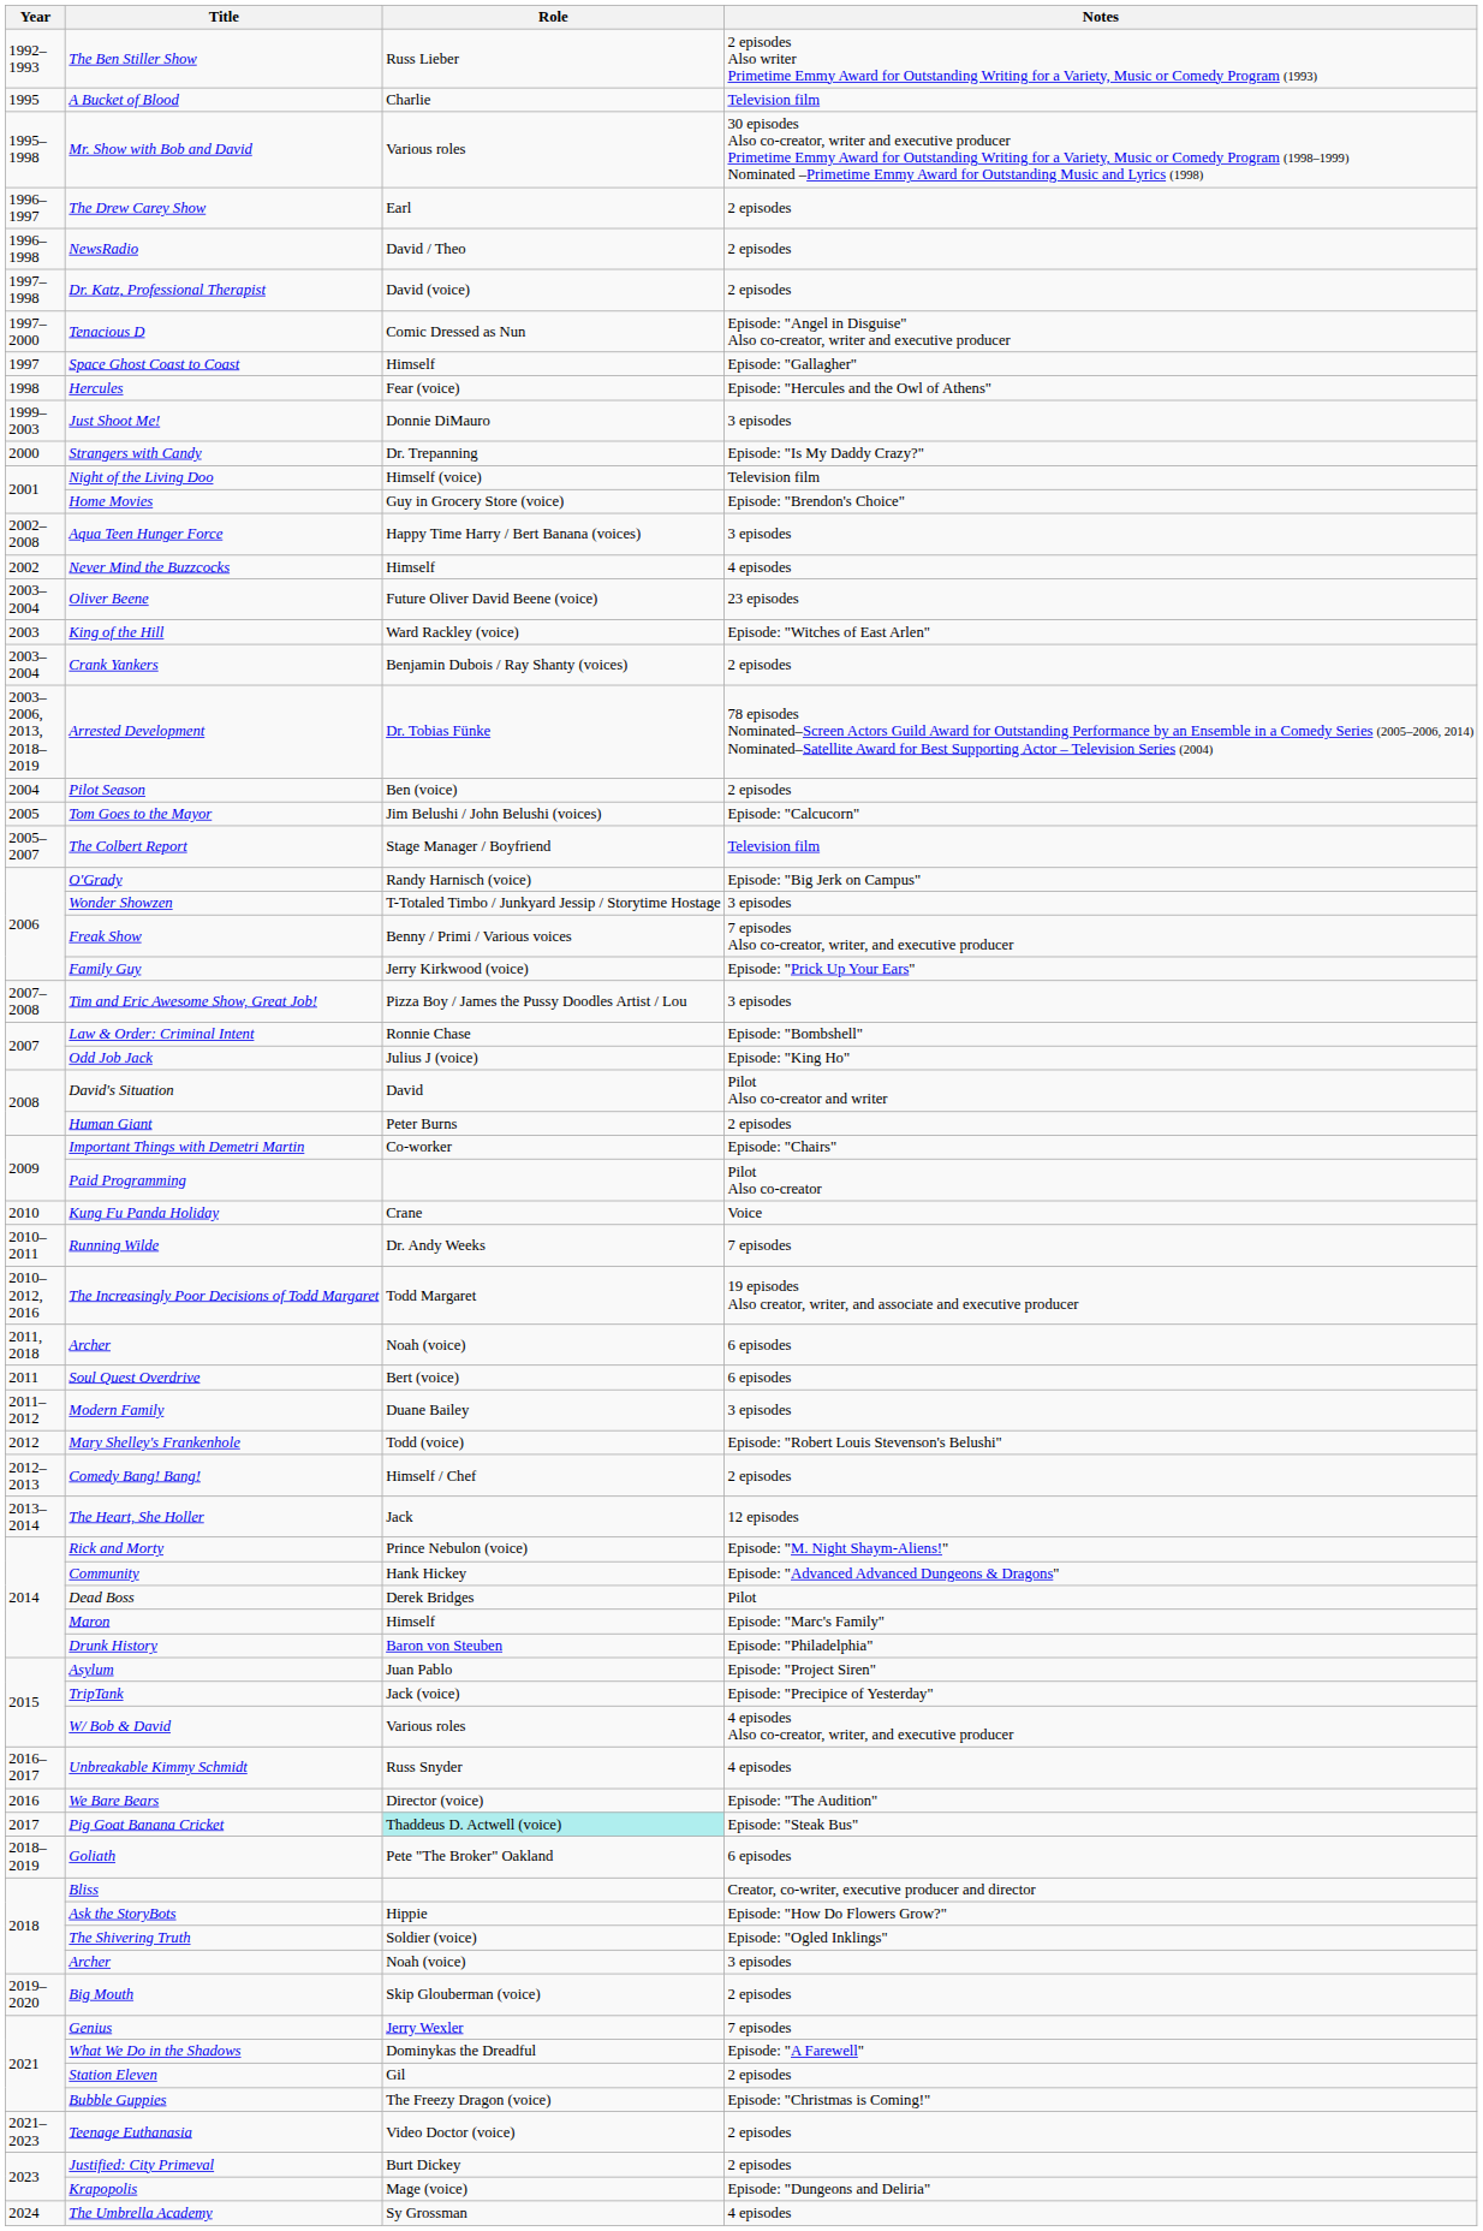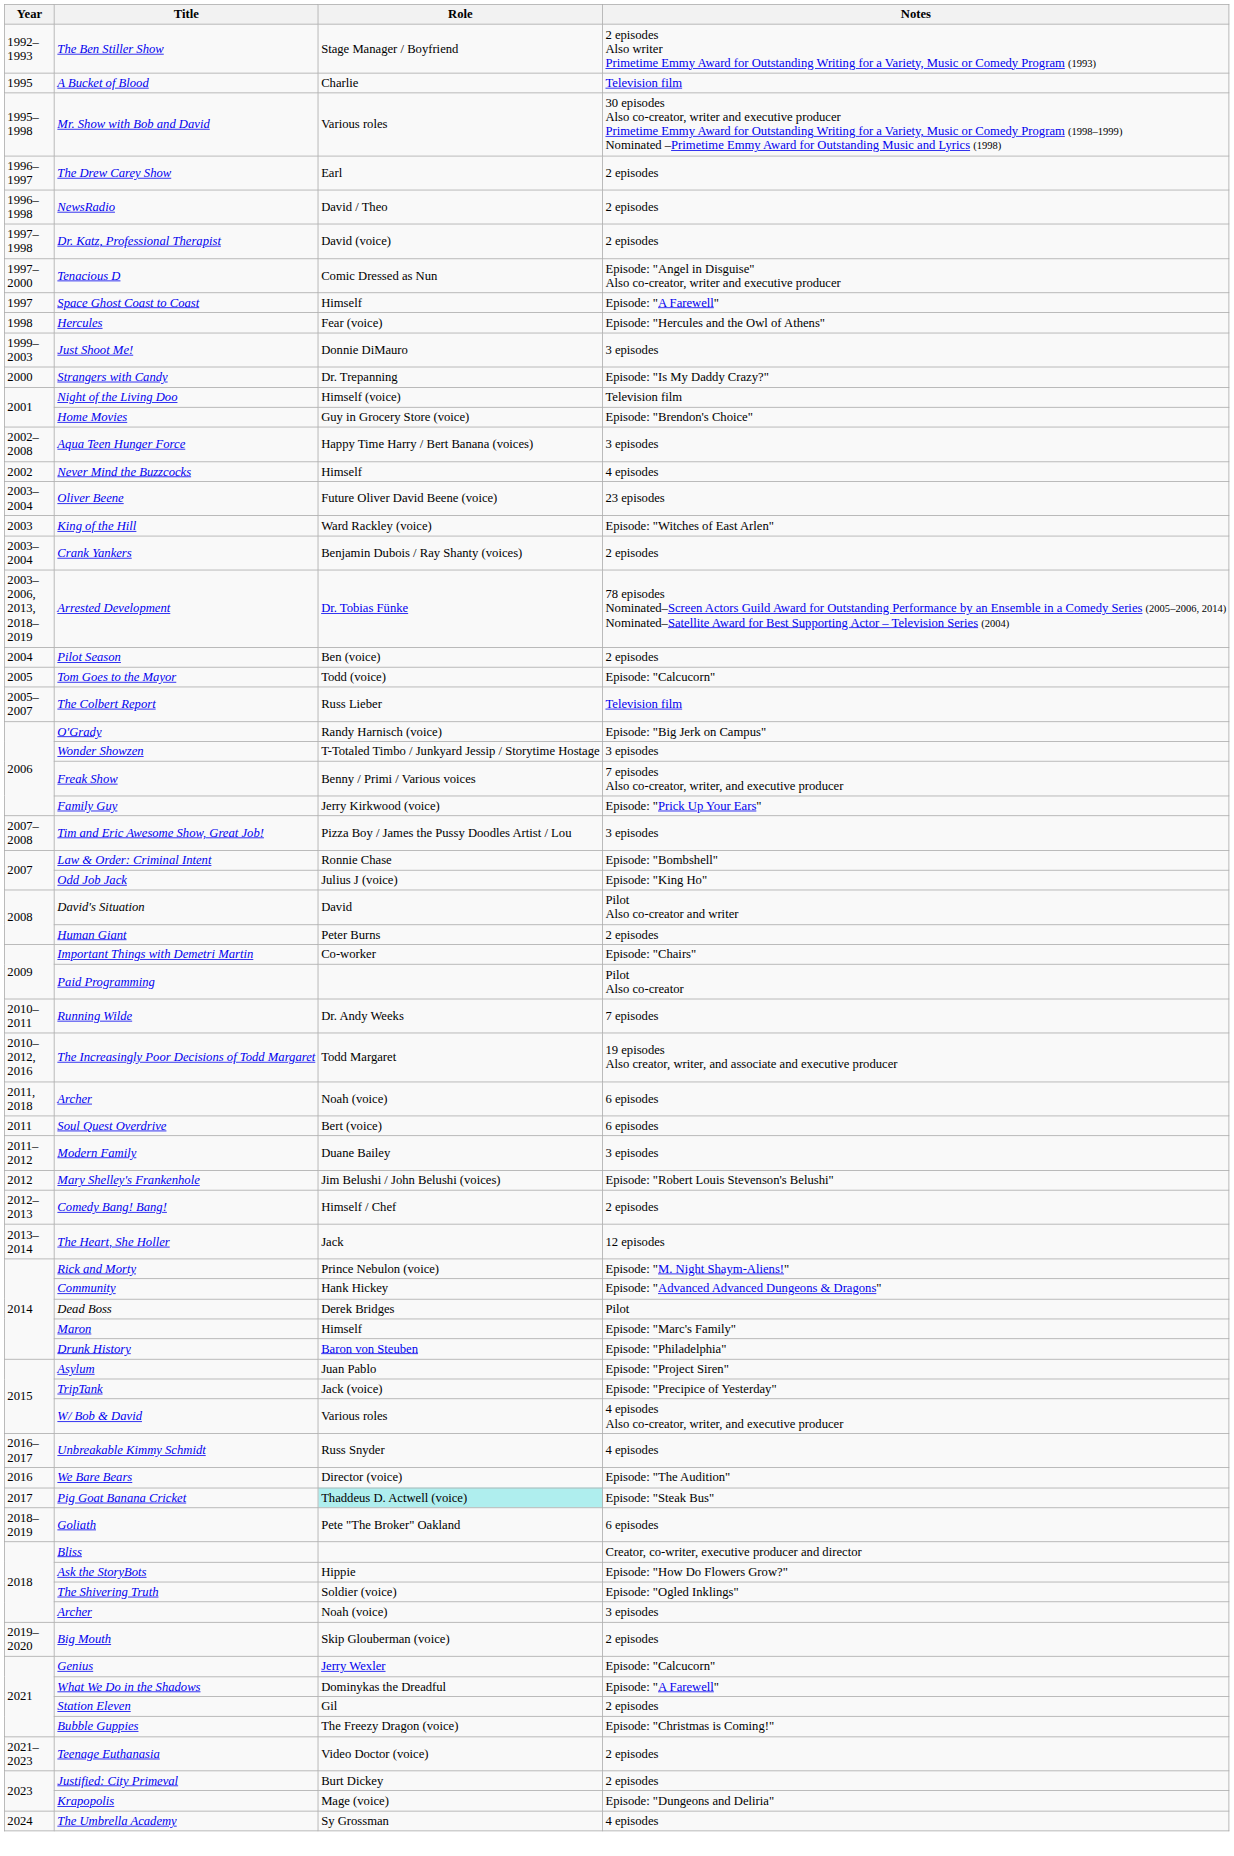 <table class = "wikitable sortable">
 <tr>
 <th width="56">Year</th>
 <th>Title</th>
 <th>Role</th>
 <th class = "unsortable">Notes</th>
 </tr>
 <tr>
 <td>1992–1993</td>
 <td><em><a href='#'>The Ben Stiller Show</a></em></td>
-<td>Russ Lieber</td>
+<td>Stage Manager / Boyfriend</td>
 <td>2 episodes<br>Also writer<br><a href='#'>Primetime Emmy Award for Outstanding Writing for a Variety, Music or Comedy Program</a> <small>(1993)</small></td>
 </tr>
 <tr>
 <td>1995</td>
 <td><em><a href='#'>A Bucket of Blood</a></em></td>
 <td>Charlie</td>
 <td><a href='#'>Television film</a></td>
 </tr>
 <tr>
 <td>1995–1998</td>
 <td><em><a href='#'>Mr. Show with Bob and David</a></em></td>
 <td>Various roles</td>
 <td>30 episodes<br>Also co-creator, writer and executive producer<br><a href='#'>Primetime Emmy Award for Outstanding Writing for a Variety, Music or Comedy Program</a> <small>(1998–1999)</small><br>Nominated –<a href='#'>Primetime Emmy Award for Outstanding Music and Lyrics</a> <small>(1998)</small></td>
 </tr>
 <tr>
 <td>1996–1997</td>
 <td><em><a href='#'>The Drew Carey Show</a></em></td>
 <td>Earl</td>
 <td>2 episodes</td>
 </tr>
 <tr>
 <td>1996–1998</td>
 <td><em><a href='#'>NewsRadio</a></em></td>
 <td>David / Theo</td>
 <td>2 episodes</td>
 </tr>
 <tr>
 <td>1997–1998</td>
 <td><em><a href='#'>Dr. Katz, Professional Therapist</a></em></td>
 <td>David (voice)</td>
 <td>2 episodes</td>
 </tr>
 <tr>
 <td>1997–2000</td>
 <td><em><a href='#'>Tenacious D</a></em></td>
 <td>Comic Dressed as Nun</td>
 <td>Episode: "Angel in Disguise"<br>Also co-creator, writer and executive producer</td>
 </tr>
 <tr>
 <td>1997</td>
 <td><em><a href='#'>Space Ghost Coast to Coast</a></em></td>
 <td>Himself</td>
-<td>Episode: "Gallagher"</td>
+<td>Episode: "<a href='#'>A Farewell</a>"</td>
 </tr>
 <tr>
 <td>1998</td>
 <td><em><a href='#'>Hercules</a></em></td>
 <td>Fear (voice)</td>
 <td>Episode: "Hercules and the Owl of Athens"</td>
 </tr>
 <tr>
 <td>1999–2003</td>
 <td><em><a href='#'>Just Shoot Me!</a></em></td>
 <td>Donnie DiMauro</td>
 <td>3 episodes</td>
 </tr>
 <tr>
 <td>2000</td>
 <td><em><a href='#'>Strangers with Candy</a></em></td>
 <td>Dr. Trepanning</td>
 <td>Episode: "Is My Daddy Crazy?"</td>
 </tr>
 <tr>
 <td rowspan="2">2001</td>
 <td><em><a href='#'>Night of the Living Doo</a></em></td>
 <td>Himself (voice)</td>
 <td>Television film</td>
 </tr>
 <tr>
 <td><em><a href='#'>Home Movies</a></em></td>
 <td>Guy in Grocery Store (voice)</td>
 <td>Episode: "Brendon's Choice"</td>
 </tr>
 <tr>
 <td>2002–2008</td>
 <td><em><a href='#'>Aqua Teen Hunger Force</a></em></td>
 <td>Happy Time Harry / Bert Banana (voices)</td>
 <td>3 episodes</td>
 </tr>
 <tr>
 <td>2002</td>
 <td><em><a href='#'>Never Mind the Buzzcocks</a></em></td>
 <td>Himself</td>
 <td>4 episodes</td>
 </tr>
 <tr>
 <td>2003–2004</td>
 <td><em><a href='#'>Oliver Beene</a></em></td>
 <td>Future Oliver David Beene (voice)</td>
 <td>23 episodes</td>
 </tr>
 <tr>
 <td>2003</td>
 <td><em><a href='#'>King of the Hill</a></em></td>
 <td>Ward Rackley (voice)</td>
 <td>Episode: "Witches of East Arlen"</td>
 </tr>
 <tr>
 <td>2003–2004</td>
 <td><em><a href='#'>Crank Yankers</a></em></td>
 <td>Benjamin Dubois / Ray Shanty (voices)</td>
 <td>2 episodes</td>
 </tr>
 <tr>
 <td>2003–2006,<br>2013, 2018–2019</td>
 <td><em><a href='#'>Arrested Development</a></em></td>
 <td><a href='#'>Dr. Tobias Fünke</a></td>
 <td>78 episodes<br>Nominated–<a href='#'>Screen Actors Guild Award for Outstanding Performance by an Ensemble in a Comedy Series</a> <small>(2005–2006, 2014)</small><br>Nominated–<a href='#'>Satellite Award for Best Supporting Actor – Television Series</a> <small>(2004)</small></td>
 </tr>
 <tr>
 <td>2004</td>
 <td><em><a href='#'>Pilot Season</a></em></td>
 <td>Ben (voice)</td>
 <td>2 episodes</td>
 </tr>
 <tr>
 <td>2005</td>
 <td><em><a href='#'>Tom Goes to the Mayor</a></em></td>
-<td>Jim Belushi / John Belushi (voices)</td>
+<td>Todd (voice)</td>
 <td>Episode: "Calcucorn"</td>
 </tr>
 <tr>
 <td>2005–2007</td>
 <td><em><a href='#'>The Colbert Report</a></em></td>
-<td>Stage Manager / Boyfriend</td>
+<td>Russ Lieber</td>
 <td><a href='#'>Television film</a></td>
 </tr>
 <tr>
 <td rowspan="4">2006</td>
 <td><em><a href='#'>O'Grady</a></em></td>
 <td>Randy Harnisch (voice)</td>
 <td>Episode: "Big Jerk on Campus"</td>
 </tr>
 <tr>
 <td><em><a href='#'>Wonder Showzen</a></em></td>
 <td>T-Totaled Timbo / Junkyard Jessip / Storytime Hostage</td>
 <td>3 episodes</td>
 </tr>
 <tr>
 <td><em><a href='#'>Freak Show</a></em></td>
 <td>Benny / Primi / Various voices</td>
 <td>7 episodes<br>Also co-creator, writer, and executive producer</td>
 </tr>
 <tr>
 <td><em><a href='#'>Family Guy</a></em></td>
 <td>Jerry Kirkwood (voice)</td>
 <td>Episode: "<a href='#'>Prick Up Your Ears</a>"</td>
 </tr>
 <tr>
 <td>2007–2008</td>
 <td><em><a href='#'>Tim and Eric Awesome Show, Great Job!</a></em></td>
 <td>Pizza Boy / James the Pussy Doodles Artist / Lou</td>
 <td>3 episodes</td>
 </tr>
 <tr>
 <td rowspan="2">2007</td>
 <td><em><a href='#'>Law & Order: Criminal Intent</a></em></td>
 <td>Ronnie Chase</td>
 <td>Episode: "Bombshell"</td>
 </tr>
 <tr>
 <td><em><a href='#'>Odd Job Jack</a></em></td>
 <td>Julius J (voice)</td>
 <td>Episode: "King Ho"</td>
 </tr>
 <tr>
 <td rowspan="2">2008</td>
 <td><em>David's Situation</em></td>
 <td>David</td>
 <td>Pilot<br>Also co-creator and writer</td>
 </tr>
 <tr>
 <td><em><a href='#'>Human Giant</a></em></td>
 <td>Peter Burns</td>
 <td>2 episodes</td>
 </tr>
 <tr>
 <td rowspan="2">2009</td>
 <td><em><a href='#'>Important Things with Demetri Martin</a></em></td>
 <td>Co-worker</td>
 <td>Episode: "Chairs"</td>
 </tr>
 <tr>
 <td><em><a href='#'>Paid Programming</a></em></td>
 <td></td>
 <td>Pilot<br>Also co-creator</td>
 </tr>
 <tr>
-<td>2010</td>
-<td><em><a href='#'>Kung Fu Panda Holiday</a></em></td>
-<td>Crane</td>
-<td>Voice</td>
-</tr>
-<tr>
 <td>2010–2011</td>
 <td><em><a href='#'>Running Wilde</a></em></td>
 <td>Dr. Andy Weeks</td>
 <td>7 episodes</td>
 </tr>
 <tr>
 <td>2010–2012,<br>2016</td>
 <td><em><a href='#'>The Increasingly Poor Decisions of Todd Margaret</a></em></td>
 <td>Todd Margaret</td>
 <td>19 episodes<br>Also creator, writer, and associate and executive producer</td>
 </tr>
 <tr>
 <td>2011, 2018</td>
 <td><em><a href='#'>Archer</a></em></td>
 <td>Noah (voice)</td>
 <td>6 episodes</td>
 </tr>
 <tr>
 <td>2011</td>
 <td><em><a href='#'>Soul Quest Overdrive</a></em></td>
 <td>Bert (voice)</td>
 <td>6 episodes</td>
 </tr>
 <tr>
 <td>2011–2012</td>
 <td><em><a href='#'>Modern Family</a></em></td>
 <td>Duane Bailey</td>
 <td>3 episodes</td>
 </tr>
 <tr>
 <td>2012</td>
 <td><em><a href='#'>Mary Shelley's Frankenhole</a></em></td>
-<td>Todd (voice)</td>
+<td>Jim Belushi / John Belushi (voices)</td>
 <td>Episode: "Robert Louis Stevenson's Belushi"</td>
 </tr>
 <tr>
 <td>2012–2013</td>
 <td><em><a href='#'>Comedy Bang! Bang!</a></em></td>
 <td>Himself / Chef</td>
 <td>2 episodes</td>
 </tr>
 <tr>
 <td>2013–2014</td>
 <td><em><a href='#'>The Heart, She Holler</a></em></td>
 <td>Jack</td>
 <td>12 episodes</td>
 </tr>
 <tr>
 <td rowspan="5">2014</td>
 <td><em><a href='#'>Rick and Morty</a></em></td>
 <td>Prince Nebulon (voice)</td>
 <td>Episode: "<a href='#'>M. Night Shaym-Aliens!</a>"</td>
 </tr>
 <tr>
 <td><em><a href='#'>Community</a></em></td>
 <td>Hank Hickey</td>
 <td>Episode: "<a href='#'>Advanced Advanced Dungeons & Dragons</a>"</td>
 </tr>
 <tr>
 <td><em>Dead Boss</em></td>
 <td>Derek Bridges</td>
 <td>Pilot</td>
 </tr>
 <tr>
 <td><em><a href='#'>Maron</a></em></td>
 <td>Himself</td>
 <td>Episode: "Marc's Family"</td>
 </tr>
 <tr>
 <td><em><a href='#'>Drunk History</a></em></td>
 <td><a href='#'>Baron von Steuben</a></td>
 <td>Episode: "Philadelphia"</td>
 </tr>
 <tr>
 <td rowspan="3">2015</td>
 <td><em><a href='#'>Asylum</a></em></td>
 <td>Juan Pablo</td>
 <td>Episode: "Project Siren"</td>
 </tr>
 <tr>
 <td><em><a href='#'>TripTank</a></em></td>
 <td>Jack (voice)</td>
 <td>Episode: "Precipice of Yesterday"</td>
 </tr>
 <tr>
 <td><em><a href='#'>W/ Bob & David</a></em></td>
 <td>Various roles</td>
 <td>4 episodes<br>Also co-creator, writer, and executive producer</td>
 </tr>
 <tr>
 <td>2016–2017</td>
 <td><em><a href='#'>Unbreakable Kimmy Schmidt</a></em></td>
 <td>Russ Snyder</td>
 <td>4 episodes</td>
 </tr>
 <tr>
 <td>2016</td>
 <td><em><a href='#'>We Bare Bears</a></em></td>
 <td>Director (voice)</td>
 <td>Episode: "The Audition"</td>
 </tr>
 <tr>
 <td>2017</td>
 <td><em><a href='#'>Pig Goat Banana Cricket</a></em></td>
 <td style="background: paleturquoise;">Thaddeus D. Actwell (voice)</td>
 <td>Episode: "Steak Bus"</td>
 </tr>
 <tr>
 <td>2018–2019</td>
 <td><em><a href='#'>Goliath</a></em></td>
 <td>Pete "The Broker" Oakland</td>
 <td>6 episodes</td>
 </tr>
 <tr>
 <td rowspan="4">2018</td>
 <td><em><a href='#'>Bliss</a></em></td>
 <td></td>
 <td>Creator, co-writer, executive producer and director</td>
 </tr>
 <tr>
 <td><em><a href='#'>Ask the StoryBots</a></em></td>
 <td>Hippie</td>
 <td>Episode: "How Do Flowers Grow?"</td>
 </tr>
 <tr>
 <td><em><a href='#'>The Shivering Truth</a></em></td>
 <td>Soldier (voice)</td>
 <td>Episode: "Ogled Inklings"</td>
 </tr>
 <tr>
 <td><em><a href='#'>Archer</a></em></td>
 <td>Noah (voice)</td>
 <td>3 episodes</td>
 </tr>
 <tr>
 <td>2019–2020</td>
 <td><em><a href='#'>Big Mouth</a></em></td>
 <td>Skip Glouberman (voice)</td>
 <td>2 episodes</td>
 </tr>
 <tr>
 <td rowspan="4">2021</td>
 <td><em><a href='#'>Genius</a></em></td>
 <td><a href='#'>Jerry Wexler</a></td>
-<td>7 episodes</td>
+<td>Episode: "Calcucorn"</td>
 </tr>
 <tr>
 <td><a href='#'><em>What We Do in the Shadows</em></a></td>
 <td>Dominykas the Dreadful</td>
 <td>Episode: "<a href='#'>A Farewell</a>"</td>
 </tr>
 <tr>
 <td><em><a href='#'>Station Eleven</a></em></td>
 <td>Gil</td>
 <td>2 episodes</td>
 </tr>
 <tr>
 <td><em><a href='#'>Bubble Guppies</a></em></td>
 <td>The Freezy Dragon (voice)</td>
 <td>Episode: "Christmas is Coming!"</td>
 </tr>
 <tr>
 <td>2021–2023</td>
 <td><em><a href='#'>Teenage Euthanasia</a></em></td>
 <td>Video Doctor (voice)</td>
 <td>2 episodes</td>
 </tr>
 <tr>
 <td rowspan="2">2023</td>
 <td><em><a href='#'>Justified: City Primeval</a></em></td>
 <td>Burt Dickey</td>
 <td>2 episodes</td>
 </tr>
 <tr>
 <td><em><a href='#'>Krapopolis</a></em></td>
 <td>Mage (voice)</td>
 <td>Episode: "Dungeons and Deliria"</td>
 </tr>
 <tr>
 <td>2024</td>
 <td><em><a href='#'>The Umbrella Academy</a></em></td>
 <td>Sy Grossman</td>
 <td>4 episodes</td>
 </tr>
 </table>
